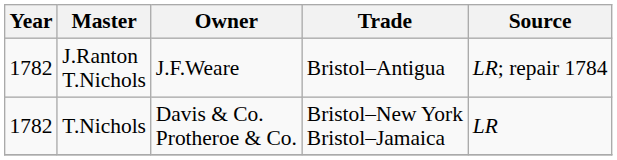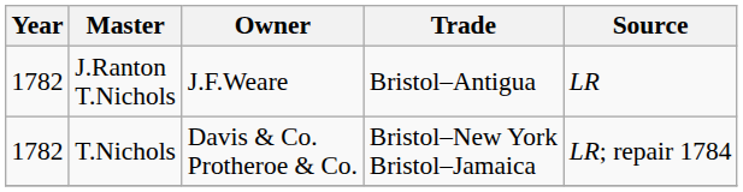 <table class=" wikitable">
 <tr>
 <th>Year</th>
 <th>Master</th>
 <th>Owner</th>
 <th>Trade</th>
 <th>Source</th>
 </tr>
 <tr>
 <td>1782</td>
 <td>J.Ranton<br>T.Nichols</td>
 <td>J.F.Weare</td>
 <td>Bristol–Antigua</td>
-<td><em>LR</em>; repair 1784</td>
+<td><em>LR</em></td>
 </tr>
 <tr>
 <td>1782</td>
 <td>T.Nichols</td>
 <td>Davis & Co.<br>Protheroe & Co.</td>
 <td>Bristol–New York<br>Bristol–Jamaica</td>
-<td><em>LR</em></td>
+<td><em>LR</em>; repair 1784</td>
 </tr>
 <tr>
 </tr>
 </table>
